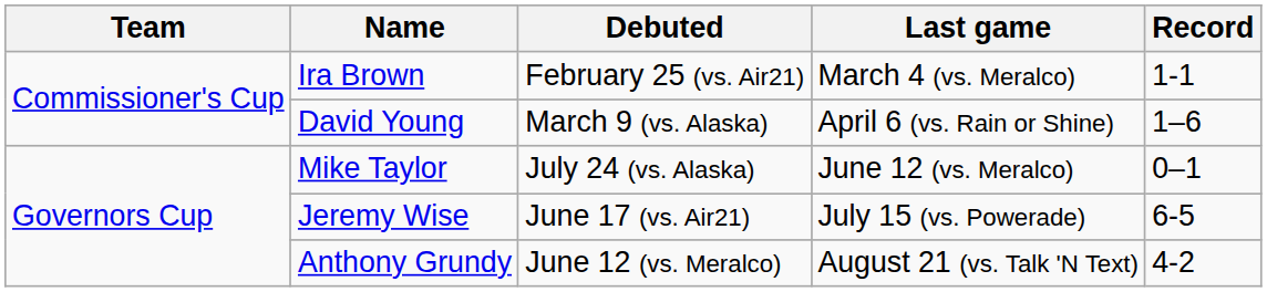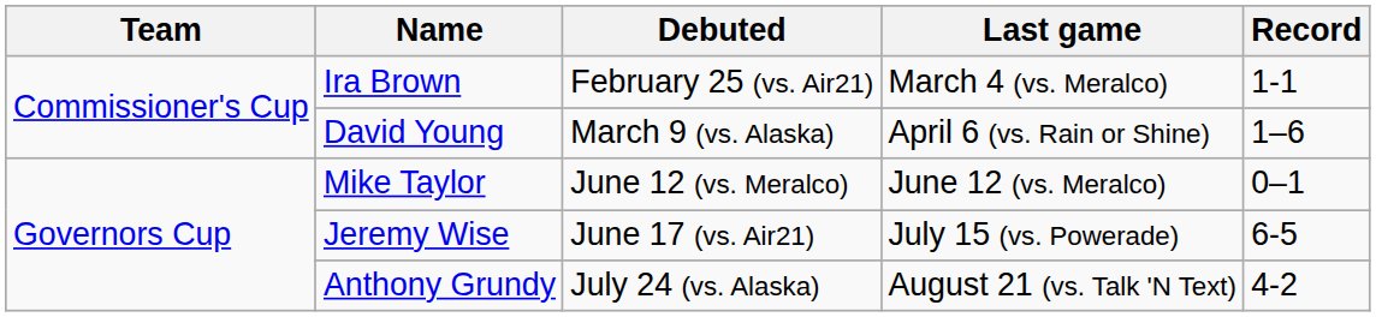 <table class="wikitable">
 <tr>
 <th>Team</th>
 <th>Name</th>
 <th>Debuted</th>
 <th>Last game</th>
 <th>Record</th>
 </tr>
 <tr>
 <td rowspan=2><a href='#'>Commissioner's Cup</a></td>
 <td> <a href='#'>Ira Brown</a></td>
 <td>February 25 <small>(vs. Air21)</small></td>
 <td>March 4 <small>(vs. Meralco)</small></td>
 <td>1-1</td>
 </tr>
 <tr>
 <td> <a href='#'>David Young</a></td>
 <td>March 9 <small>(vs. Alaska)</small></td>
 <td>April 6 <small>(vs. Rain or Shine)</small></td>
 <td>1–6</td>
 </tr>
 <tr>
 <td rowspan=3><a href='#'>Governors Cup</a></td>
 <td> <a href='#'>Mike Taylor</a></td>
-<td>July 24 <small>(vs. Alaska)</small></td>
+<td>June 12 <small>(vs. Meralco)</small></td>
 <td>June 12 <small>(vs. Meralco)</small></td>
 <td>0–1</td>
 </tr>
 <tr>
 <td> <a href='#'>Jeremy Wise</a></td>
 <td>June 17 <small>(vs. Air21)</small></td>
 <td>July 15 <small>(vs. Powerade)</small></td>
 <td>6-5</td>
 </tr>
 <tr>
 <td> <a href='#'>Anthony Grundy</a></td>
-<td>June 12 <small>(vs. Meralco)</small></td>
+<td>July 24 <small>(vs. Alaska)</small></td>
 <td>August 21 <small>(vs. Talk 'N Text)</small></td>
 <td>4-2</td>
 </tr>
 </table>
